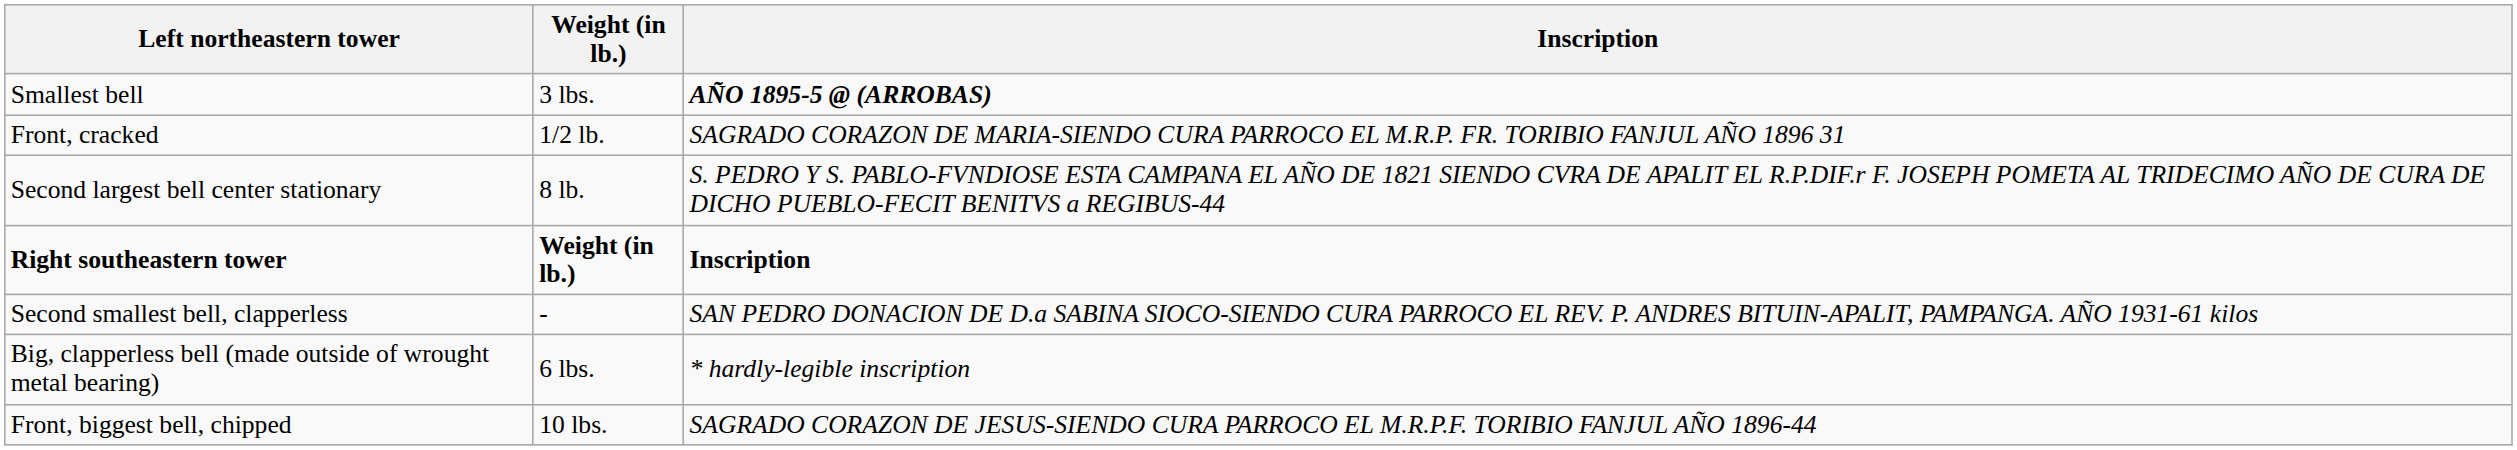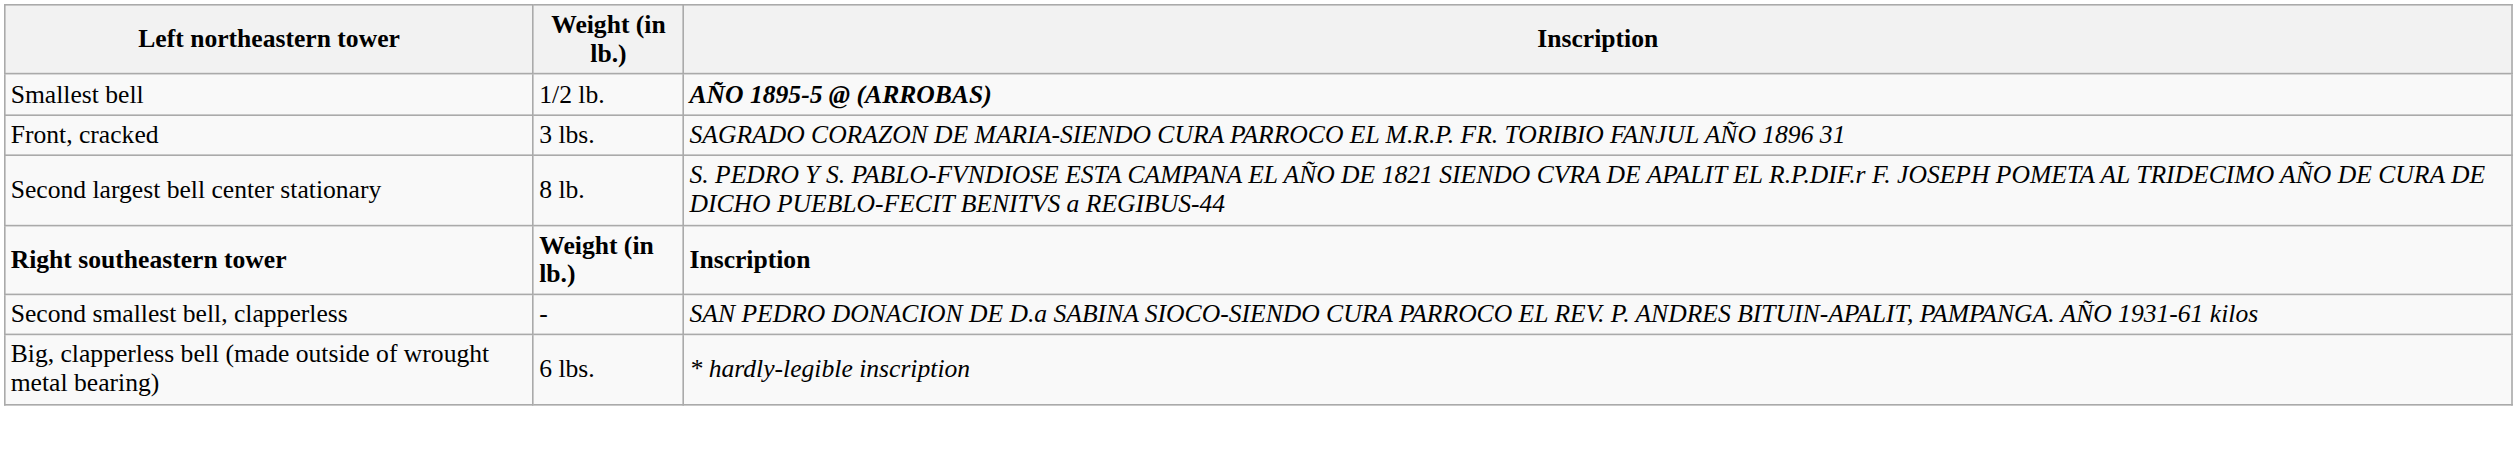 <table class="wikitable">
 <tr>
 <th>Left northeastern tower</th>
 <th>Weight (in lb.)</th>
 <th>Inscription</th>
 </tr>
 <tr -align=center>
 <td>Smallest bell</td>
-<td>3 lbs.</td>
+<td>1/2 lb.</td>
 <td><strong><em>AÑO 1895-5 @ (ARROBAS)</em></strong></td>
 </tr>
 <tr -align=center>
 <td>Front, cracked</td>
-<td>1/2 lb.</td>
+<td>3 lbs.</td>
 <td><em>SAGRADO CORAZON DE MARIA-SIENDO CURA PARROCO EL M.R.P. FR. TORIBIO FANJUL AÑO 1896 31</em></td>
 </tr>
 <tr -align=center>
 <td>Second largest bell center stationary</td>
 <td>8 lb.</td>
 <td><em>S. PEDRO Y S. PABLO-FVNDIOSE ESTA CAMPANA EL AÑO DE 1821 SIENDO CVRA DE APALIT EL R.P.DIF.r F. JOSEPH POMETA AL TRIDECIMO AÑO DE CURA DE DICHO PUEBLO-FECIT BENITVS a REGIBUS-44</em></td>
 </tr>
 <tr -align=center>
 <td><strong>Right southeastern tower</strong></td>
 <td><strong>Weight (in lb.)</strong></td>
 <td><strong>Inscription</strong></td>
 </tr>
 <tr -align=center>
 <td>Second smallest bell, clapperless</td>
 <td>-</td>
 <td><em>SAN PEDRO DONACION DE D.a SABINA SIOCO-SIENDO CURA PARROCO EL REV. P. ANDRES BITUIN-APALIT, PAMPANGA. AÑO 1931-61 kilos</em></td>
 </tr>
 <tr -align=center>
 <td>Big, clapperless bell (made outside of wrought metal bearing)</td>
 <td>6 lbs.</td>
 <td><em>* hardly-legible inscription</em></td>
 </tr>
-<tr -align=center>
-<td>Front, biggest bell, chipped</td>
-<td>10 lbs.</td>
-<td><em>SAGRADO CORAZON DE JESUS-SIENDO CURA PARROCO EL M.R.P.F. TORIBIO FANJUL AÑO 1896-44</em></td>
-</tr>
 </table>
